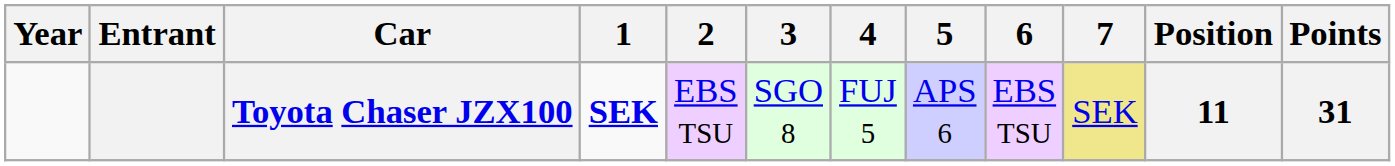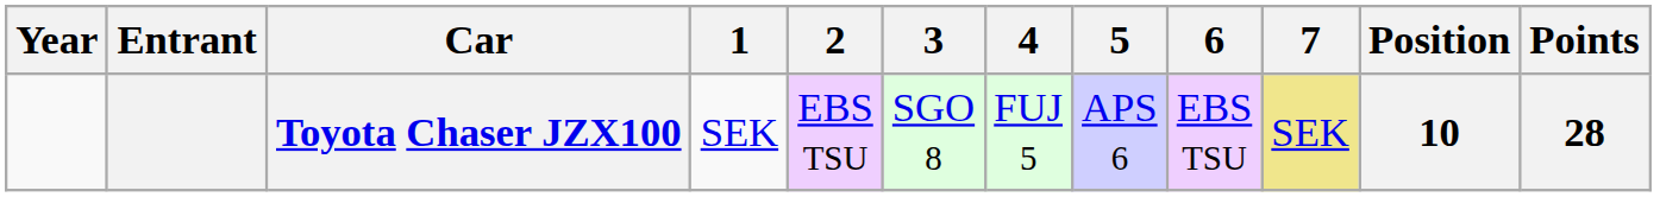 <table class="wikitable" style="text-align:center; font-size:95%">
 <tr>
 <th>Year</th>
 <th>Entrant</th>
 <th>Car</th>
 <th>1</th>
 <th>2</th>
 <th>3</th>
 <th>4</th>
 <th>5</th>
 <th>6</th>
 <th>7</th>
 <th>Position</th>
 <th>Points</th>
 </tr>
 <tr>
 <td></td>
 <th></th>
 <th><a href='#'>Toyota</a> <a href='#'>Chaser JZX100</a></th>
-<td><strong><a href='#'>SEK</a><br><small></small></strong></td>
+<td><a href='#'>SEK</a><br><small></small></td>
 <td style="background:#EFCFFF;"><a href='#'>EBS</a><br><small>TSU</small></td>
 <td style="background:#DFFFDF;"><a href='#'>SGO</a><br><small>8</small></td>
 <td style="background:#DFFFDF;"><a href='#'>FUJ</a><br><small>5</small></td>
 <td style="background:#CFCFFF;"><a href='#'>APS</a><br><small>6</small></td>
 <td style="background:#EFCFFF;"><a href='#'>EBS</a><br><small>TSU</small></td>
 <td style="background: khaki;"><a href='#'>SEK</a><br><small></small></td>
-<th>11</th>
-<th>31</th>
+<th>10</th>
+<th>28</th>
 </tr>
 </table>
